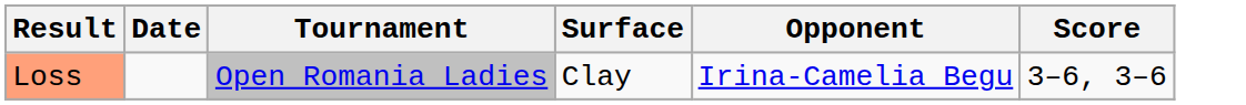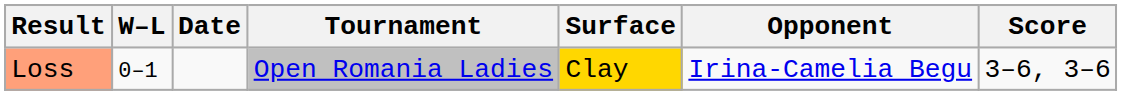 <table class="sortable wikitable">
 <tr>
 <th>Result</th>
+<th class="unsortable">W–L</th>
 <th>Date</th>
 <th>Tournament</th>
 <th>Surface</th>
 <th>Opponent</th>
 <th class=unsortable>Score</th>
 </tr>
 <tr>
 <td bgcolor=FFA07A>Loss</td>
+<td><small>0–1</small></td>
 <td><a href='#'></a></td>
 <td style="background:silver;"><a href='#'>Open Romania Ladies</a></td>
-<td>Clay</td>
+<td style="background: gold;">Clay</td>
 <td> <a href='#'>Irina-Camelia Begu</a></td>
 <td>3–6, 3–6</td>
 </tr>
 </table>
